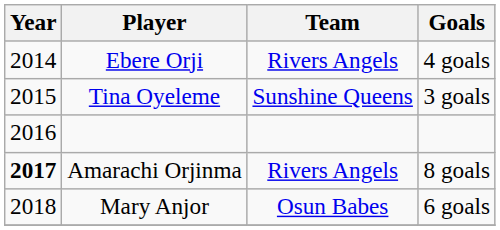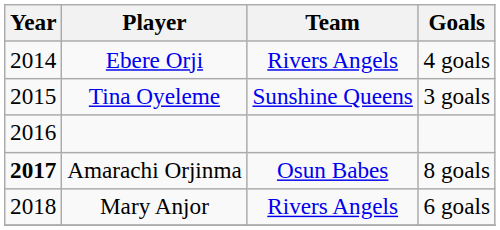 <table class="wikitable" style="text-align:center">
 <tr>
 <th>Year</th>
 <th>Player</th>
 <th>Team</th>
 <th>Goals</th>
 </tr>
 <tr>
 <td>2014</td>
 <td><a href='#'>Ebere Orji</a></td>
 <td><a href='#'>Rivers Angels</a></td>
 <td>4 goals</td>
 </tr>
 <tr>
 <td>2015</td>
 <td><a href='#'>Tina Oyeleme</a></td>
 <td><a href='#'>Sunshine Queens</a></td>
 <td>3 goals</td>
 </tr>
 <tr>
 <td>2016</td>
 <td></td>
 <td></td>
 <td></td>
 </tr>
 <tr>
 <td><strong>2017</strong></td>
 <td>Amarachi Orjinma</td>
-<td><a href='#'>Rivers Angels</a></td>
+<td><a href='#'>Osun Babes</a></td>
 <td>8 goals</td>
 </tr>
 <tr>
 <td>2018</td>
 <td>Mary Anjor</td>
-<td><a href='#'>Osun Babes</a></td>
+<td><a href='#'>Rivers Angels</a></td>
 <td>6 goals</td>
 </tr>
 <tr>
 </tr>
 </table>
